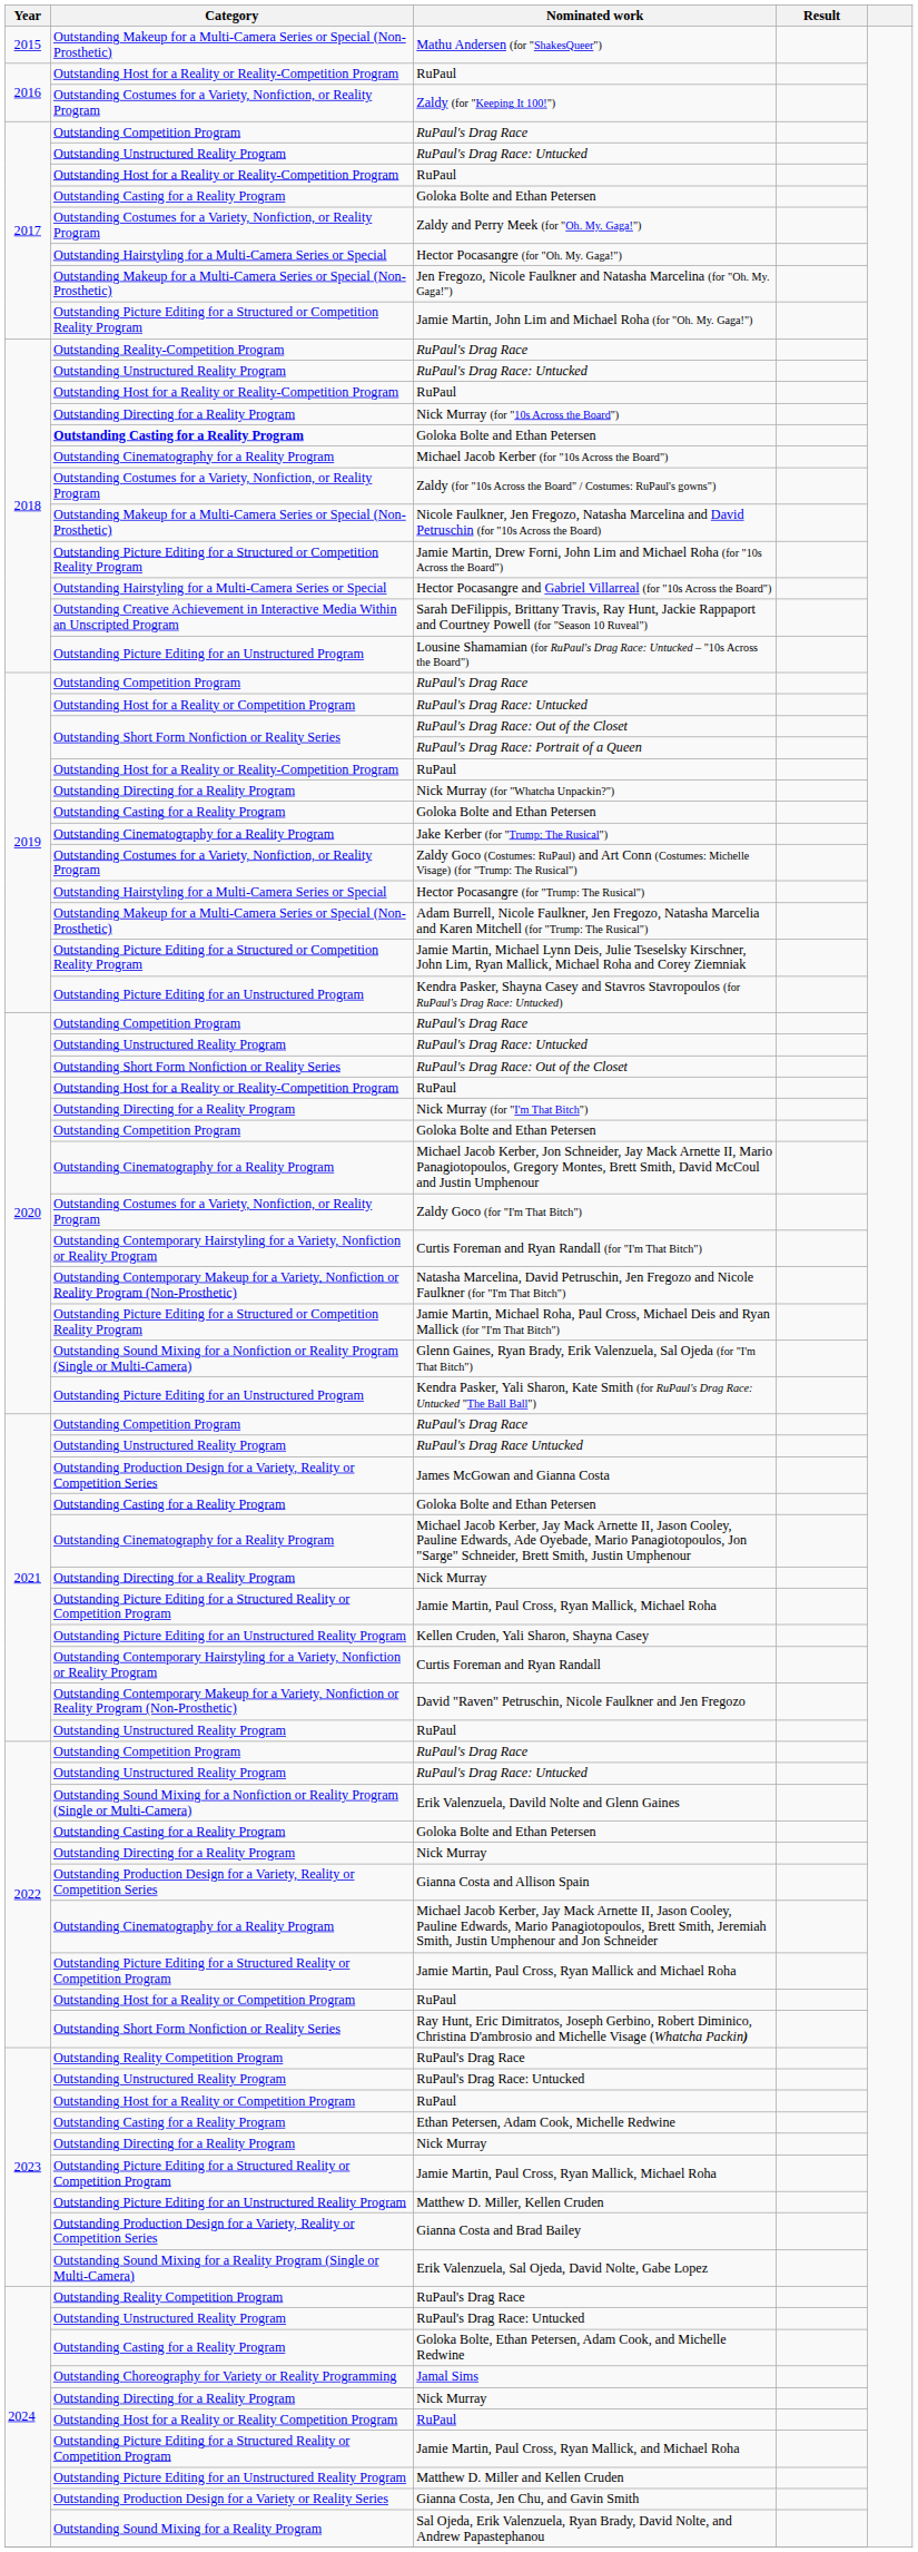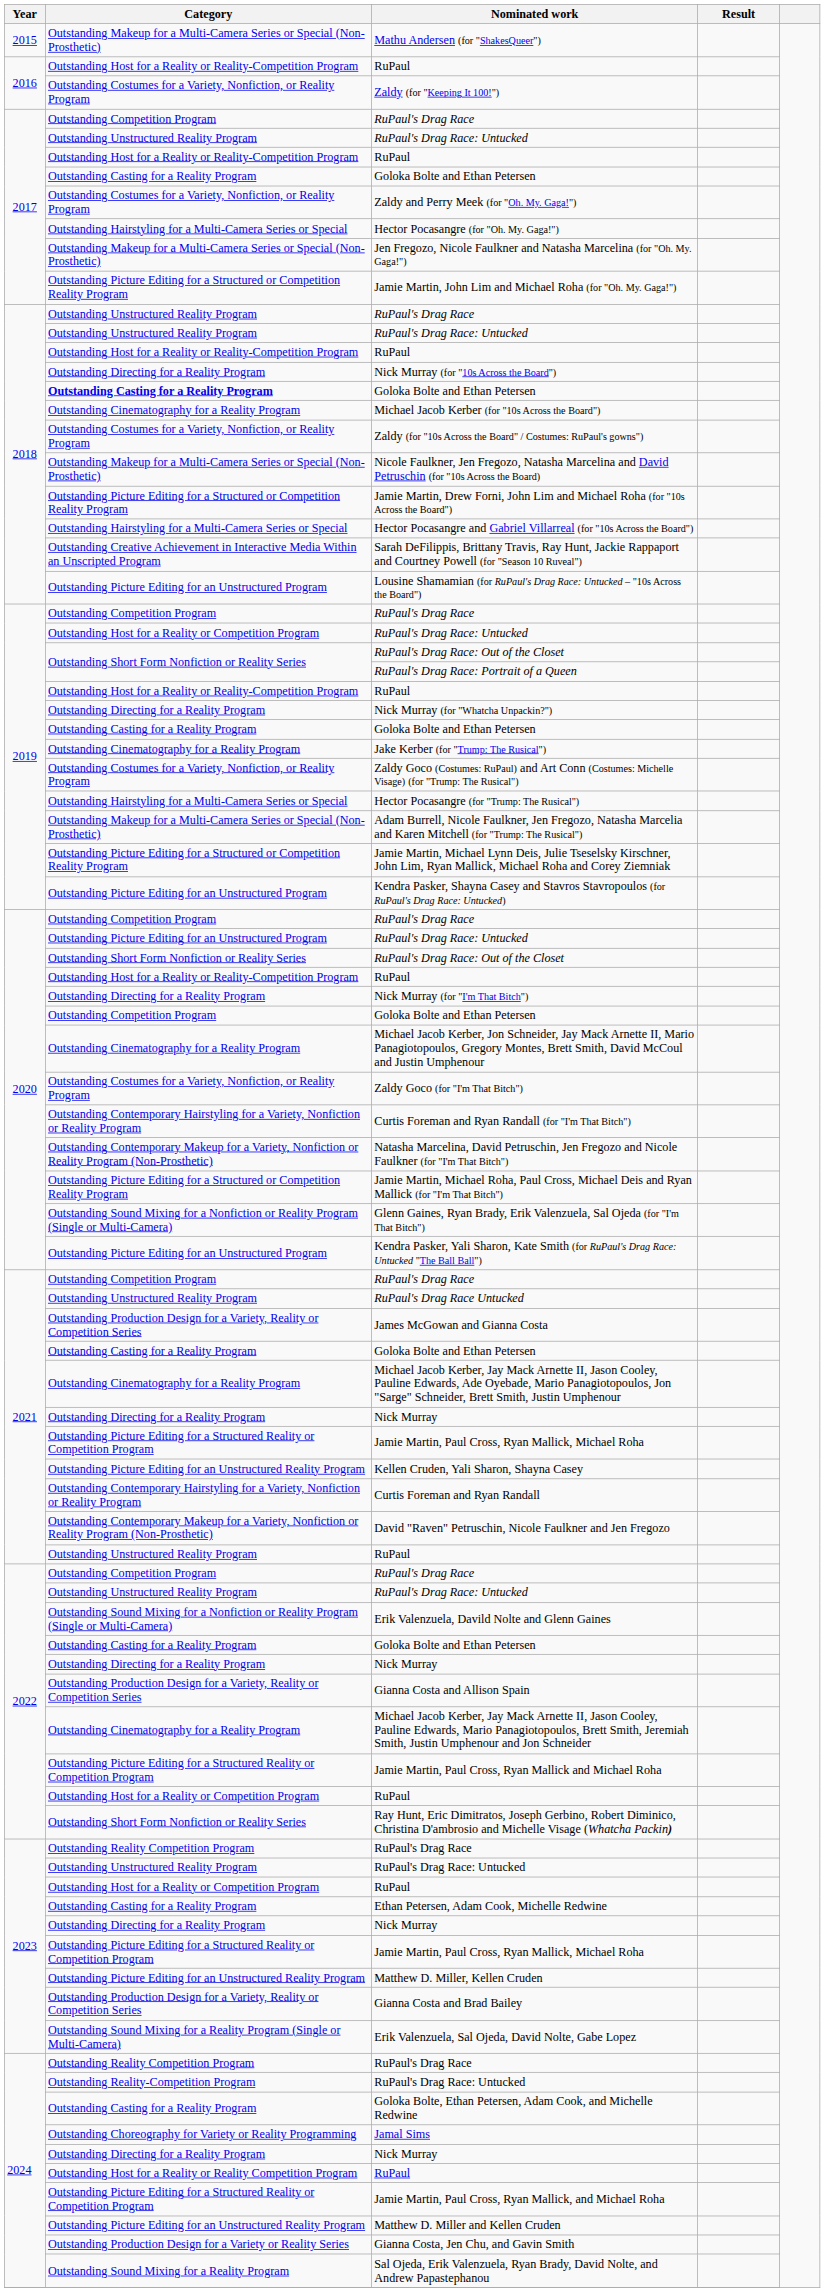 <table class="wikitable" style="width:85%;">
 <tr>
 <th width=5%>Year</th>
 <th style="width:40%;">Category</th>
 <th style="width:40%;">Nominated work</th>
 <th style="width:10%;">Result</th>
 <th width=5%></th>
 </tr>
 <tr>
 <td style="text-align: center;"><a href='#'>2015</a></td>
 <td><a href='#'>Outstanding Makeup for a Multi-Camera Series or Special (Non-Prosthetic)</a></td>
 <td><a href='#'>Mathu Andersen</a> <small>(for "<a href='#'>ShakesQueer</a>")</small></td>
 <td></td>
 <td rowspan="90" style="text-align: center;"> <br>  <br> </td>
 </tr>
 <tr>
 <td rowspan="2" style="text-align: center;"><a href='#'>2016</a></td>
 <td><a href='#'>Outstanding Host for a Reality or Reality-Competition Program</a></td>
 <td>RuPaul</td>
 <td></td>
 </tr>
 <tr>
 <td><a href='#'>Outstanding Costumes for a Variety, Nonfiction, or Reality Program</a></td>
 <td><a href='#'>Zaldy</a> <small>(for "<a href='#'>Keeping It 100!</a>")</small></td>
 <td></td>
 </tr>
 <tr>
 <td rowspan="8" style="text-align: center;"><a href='#'>2017</a></td>
 <td><a href='#'>Outstanding Competition Program</a></td>
 <td><em>RuPaul's Drag Race</em></td>
 <td></td>
 </tr>
 <tr>
 <td><a href='#'>Outstanding Unstructured Reality Program</a></td>
 <td><em>RuPaul's Drag Race: Untucked</em></td>
 <td></td>
 </tr>
 <tr>
 <td><a href='#'>Outstanding Host for a Reality or Reality-Competition Program</a></td>
 <td>RuPaul</td>
 <td></td>
 </tr>
 <tr>
 <td><a href='#'>Outstanding Casting for a Reality Program</a></td>
 <td>Goloka Bolte and Ethan Petersen</td>
 <td></td>
 </tr>
 <tr>
 <td><a href='#'>Outstanding Costumes for a Variety, Nonfiction, or Reality Program</a></td>
 <td>Zaldy and Perry Meek <small>(for "<a href='#'>Oh. My. Gaga!</a>")</small></td>
 <td></td>
 </tr>
 <tr>
 <td><a href='#'>Outstanding Hairstyling for a Multi-Camera Series or Special</a></td>
 <td>Hector Pocasangre <small>(for "Oh. My. Gaga!")</small></td>
 <td></td>
 </tr>
 <tr>
 <td><a href='#'>Outstanding Makeup for a Multi-Camera Series or Special (Non-Prosthetic)</a></td>
 <td>Jen Fregozo, Nicole Faulkner and Natasha Marcelina <small>(for "Oh. My. Gaga!")</small></td>
 <td></td>
 </tr>
 <tr>
 <td><a href='#'>Outstanding Picture Editing for a Structured or Competition Reality Program</a></td>
 <td>Jamie Martin, John Lim and Michael Roha <small>(for "Oh. My. Gaga!")</small></td>
 <td></td>
 </tr>
 <tr>
 <td rowspan="12" style="text-align: center;"><a href='#'>2018</a></td>
-<td><a href='#'>Outstanding Reality-Competition Program</a></td>
+<td><a href='#'>Outstanding Unstructured Reality Program</a></td>
 <td><em>RuPaul's Drag Race</em></td>
 <td></td>
 </tr>
 <tr>
 <td><a href='#'>Outstanding Unstructured Reality Program</a></td>
 <td><em>RuPaul's Drag Race: Untucked</em></td>
 <td></td>
 </tr>
 <tr>
 <td><a href='#'>Outstanding Host for a Reality or Reality-Competition Program</a></td>
 <td>RuPaul</td>
 <td></td>
 </tr>
 <tr>
 <td><a href='#'>Outstanding Directing for a Reality Program</a></td>
 <td>Nick Murray <small>(for "<a href='#'>10s Across the Board</a>")</small></td>
 <td></td>
 </tr>
 <tr>
 <td><strong><a href='#'>Outstanding Casting for a Reality Program</a></strong></td>
 <td>Goloka Bolte and Ethan Petersen</td>
 <td></td>
 </tr>
 <tr>
 <td><a href='#'>Outstanding Cinematography for a Reality Program</a></td>
 <td>Michael Jacob Kerber <small>(for "10s Across the Board")</small></td>
 <td></td>
 </tr>
 <tr>
 <td><a href='#'>Outstanding Costumes for a Variety, Nonfiction, or Reality Program</a></td>
 <td>Zaldy <small>(for "10s Across the Board" / Costumes: RuPaul's gowns")</small></td>
 <td></td>
 </tr>
 <tr>
 <td><a href='#'>Outstanding Makeup for a Multi-Camera Series or Special (Non-Prosthetic)</a></td>
 <td>Nicole Faulkner, Jen Fregozo, Natasha Marcelina and <a href='#'>David Petruschin</a> <small>(for "10s Across the Board)</small></td>
 <td></td>
 </tr>
 <tr>
 <td><a href='#'>Outstanding Picture Editing for a Structured or Competition Reality Program</a></td>
 <td>Jamie Martin, Drew Forni, John Lim and Michael Roha <small>(for "10s Across the Board")</small></td>
 <td></td>
 </tr>
 <tr>
 <td><a href='#'>Outstanding Hairstyling for a Multi-Camera Series or Special</a></td>
 <td>Hector Pocasangre and <a href='#'>Gabriel Villarreal</a> <small>(for "10s Across the Board")</small></td>
 <td></td>
 </tr>
 <tr>
 <td><a href='#'>Outstanding Creative Achievement in Interactive Media Within an Unscripted Program</a></td>
 <td>Sarah DeFilippis, Brittany Travis, Ray Hunt, Jackie Rappaport and Courtney Powell <small>(for "Season 10 Ruveal")</small></td>
 <td></td>
 </tr>
 <tr>
 <td><a href='#'>Outstanding Picture Editing for an Unstructured Program</a></td>
 <td>Lousine Shamamian <small>(for <em>RuPaul's Drag Race: Untucked</em> – "10s Across the Board")</small></td>
 <td></td>
 </tr>
 <tr>
 <td rowspan="13" style="text-align: center;"><a href='#'>2019</a></td>
 <td><a href='#'>Outstanding Competition Program</a></td>
 <td><em>RuPaul's Drag Race</em></td>
 <td></td>
 </tr>
 <tr>
 <td><a href='#'>Outstanding Host for a Reality or Competition Program</a></td>
 <td><em>RuPaul's Drag Race: Untucked</em></td>
 <td></td>
 </tr>
 <tr>
 <td rowspan="2"><a href='#'>Outstanding Short Form Nonfiction or Reality Series</a></td>
 <td><em>RuPaul's Drag Race: Out of the Closet</em></td>
 <td></td>
 </tr>
 <tr>
 <td><em>RuPaul's Drag Race: Portrait of a Queen</em></td>
 <td></td>
 </tr>
 <tr>
 <td><a href='#'>Outstanding Host for a Reality or Reality-Competition Program</a></td>
 <td>RuPaul</td>
 <td></td>
 </tr>
 <tr>
 <td><a href='#'>Outstanding Directing for a Reality Program</a></td>
 <td>Nick Murray <small>(for "Whatcha Unpackin?")</small></td>
 <td></td>
 </tr>
 <tr>
 <td><a href='#'>Outstanding Casting for a Reality Program</a></td>
 <td>Goloka Bolte and Ethan Petersen</td>
 <td></td>
 </tr>
 <tr>
 <td><a href='#'>Outstanding Cinematography for a Reality Program</a></td>
 <td>Jake Kerber <small>(for "<a href='#'>Trump: The Rusical</a>")</small></td>
 <td></td>
 </tr>
 <tr>
 <td><a href='#'>Outstanding Costumes for a Variety, Nonfiction, or Reality Program</a></td>
 <td>Zaldy Goco <small>(Costumes: RuPaul)</small> and Art Conn <small>(Costumes: Michelle Visage)</small> <small>(for "Trump: The Rusical")</small></td>
 <td></td>
 </tr>
 <tr>
 <td><a href='#'>Outstanding Hairstyling for a Multi-Camera Series or Special</a></td>
 <td>Hector Pocasangre <small>(for "Trump: The Rusical")</small></td>
 <td></td>
 </tr>
 <tr>
 <td><a href='#'>Outstanding Makeup for a Multi-Camera Series or Special (Non-Prosthetic)</a></td>
 <td>Adam Burrell, Nicole Faulkner, Jen Fregozo, Natasha Marcelia and Karen Mitchell <small>(for "Trump: The Rusical")</small></td>
 <td></td>
 </tr>
 <tr>
 <td><a href='#'>Outstanding Picture Editing for a Structured or Competition Reality Program</a></td>
 <td>Jamie Martin, Michael Lynn Deis, Julie Tseselsky Kirschner, John Lim, Ryan Mallick, Michael Roha and Corey Ziemniak</td>
 <td></td>
 </tr>
 <tr>
 <td><a href='#'>Outstanding Picture Editing for an Unstructured Program</a></td>
 <td>Kendra Pasker, Shayna Casey and Stavros Stavropoulos <small>(for <em>RuPaul's Drag Race: Untucked</em>)</small></td>
 <td></td>
 </tr>
 <tr>
 <td rowspan="13" style="text-align: center;"><a href='#'>2020</a></td>
 <td><a href='#'>Outstanding Competition Program</a></td>
 <td><em>RuPaul's Drag Race</em></td>
 <td></td>
 </tr>
 <tr>
-<td><a href='#'>Outstanding Unstructured Reality Program</a></td>
+<td><a href='#'>Outstanding Picture Editing for an Unstructured Program</a></td>
 <td><em>RuPaul's Drag Race: Untucked</em></td>
 <td></td>
 </tr>
 <tr>
 <td><a href='#'>Outstanding Short Form Nonfiction or Reality Series</a></td>
 <td><em>RuPaul's Drag Race: Out of the Closet</em></td>
 <td></td>
 </tr>
 <tr>
 <td><a href='#'>Outstanding Host for a Reality or Reality-Competition Program</a></td>
 <td>RuPaul</td>
 <td></td>
 </tr>
 <tr>
 <td><a href='#'>Outstanding Directing for a Reality Program</a></td>
 <td>Nick Murray <small>(for "<a href='#'>I'm That Bitch</a>")</small></td>
 <td></td>
 </tr>
 <tr>
 <td><a href='#'>Outstanding Competition Program</a></td>
 <td>Goloka Bolte and Ethan Petersen</td>
 <td></td>
 </tr>
 <tr>
 <td><a href='#'>Outstanding Cinematography for a Reality Program</a></td>
 <td>Michael Jacob Kerber, Jon Schneider, Jay Mack Arnette II, Mario Panagiotopoulos, Gregory Montes, Brett Smith, David McCoul and Justin Umphenour</td>
 <td></td>
 </tr>
 <tr>
 <td><a href='#'>Outstanding Costumes for a Variety, Nonfiction, or Reality Program</a></td>
 <td>Zaldy Goco <small>(for "I'm That Bitch")</small></td>
 <td></td>
 </tr>
 <tr>
 <td><a href='#'>Outstanding Contemporary Hairstyling for a Variety, Nonfiction or Reality Program</a></td>
 <td>Curtis Foreman and Ryan Randall <small>(for "I'm That Bitch")</small></td>
 <td></td>
 </tr>
 <tr>
 <td><a href='#'>Outstanding Contemporary Makeup for a Variety, Nonfiction or Reality Program (Non-Prosthetic)</a></td>
 <td>Natasha Marcelina, David Petruschin, Jen Fregozo and Nicole Faulkner <small>(for "I'm That Bitch")</small></td>
 <td></td>
 </tr>
 <tr>
 <td><a href='#'>Outstanding Picture Editing for a Structured or Competition Reality Program</a></td>
 <td>Jamie Martin, Michael Roha, Paul Cross, Michael Deis and Ryan Mallick <small>(for "I'm That Bitch")</small></td>
 <td></td>
 </tr>
 <tr>
 <td><a href='#'>Outstanding Sound Mixing for a Nonfiction or Reality Program (Single or Multi-Camera)</a></td>
 <td>Glenn Gaines, Ryan Brady, Erik Valenzuela, Sal Ojeda <small>(for "I'm That Bitch")</small></td>
 <td></td>
 </tr>
 <tr>
 <td><a href='#'>Outstanding Picture Editing for an Unstructured Program</a></td>
 <td>Kendra Pasker, Yali Sharon, Kate Smith <small>(for <em>RuPaul's Drag Race: Untucked</em> "<a href='#'>The Ball Ball</a>")</small></td>
 <td></td>
 </tr>
 <tr>
 <td rowspan="11" style="text-align: center;"><a href='#'>2021</a></td>
 <td><a href='#'>Outstanding Competition Program</a></td>
 <td><em>RuPaul's Drag Race</em></td>
 <td></td>
 </tr>
 <tr>
 <td><a href='#'>Outstanding Unstructured Reality Program</a></td>
 <td><em>RuPaul's Drag Race Untucked</em></td>
 <td></td>
 </tr>
 <tr>
 <td><a href='#'>Outstanding Production Design for a Variety, Reality or Competition Series</a></td>
 <td>James McGowan and Gianna Costa </td>
 <td></td>
 </tr>
 <tr>
 <td><a href='#'>Outstanding Casting for a Reality Program</a></td>
 <td>Goloka Bolte and Ethan Petersen</td>
 <td></td>
 </tr>
 <tr>
 <td><a href='#'>Outstanding Cinematography for a Reality Program</a></td>
 <td>Michael Jacob Kerber, Jay Mack Arnette II, Jason Cooley, Pauline Edwards, Ade Oyebade, Mario Panagiotopoulos, Jon "Sarge" Schneider, Brett Smith, Justin Umphenour</td>
 <td></td>
 </tr>
 <tr>
 <td><a href='#'>Outstanding Directing for a Reality Program</a></td>
 <td>Nick Murray </td>
 <td></td>
 </tr>
 <tr>
 <td><a href='#'>Outstanding Picture Editing for a Structured Reality or Competition Program</a></td>
 <td>Jamie Martin, Paul Cross, Ryan Mallick, Michael Roha </td>
 <td></td>
 </tr>
 <tr>
 <td><a href='#'>Outstanding Picture Editing for an Unstructured Reality Program</a></td>
 <td>Kellen Cruden, Yali Sharon, Shayna Casey </td>
 <td></td>
 </tr>
 <tr>
 <td><a href='#'>Outstanding Contemporary Hairstyling for a Variety, Nonfiction or Reality Program</a></td>
 <td>Curtis Foreman and Ryan Randall </td>
 <td></td>
 </tr>
 <tr>
 <td><a href='#'>Outstanding Contemporary Makeup for a Variety, Nonfiction or Reality Program (Non-Prosthetic)</a></td>
 <td>David "Raven" Petruschin, Nicole Faulkner and Jen Fregozo </td>
 <td></td>
 </tr>
 <tr>
 <td><a href='#'>Outstanding Unstructured Reality Program</a></td>
 <td>RuPaul</td>
 <td></td>
 </tr>
 <tr>
 <td rowspan="10" style="text-align: center;"><a href='#'>2022</a></td>
 <td><a href='#'>Outstanding Competition Program</a></td>
 <td><em>RuPaul's Drag Race</em></td>
 <td></td>
 </tr>
 <tr>
 <td><a href='#'>Outstanding Unstructured Reality Program</a></td>
 <td><em>RuPaul's Drag Race: Untucked</em></td>
 <td></td>
 </tr>
 <tr>
 <td><a href='#'>Outstanding Sound Mixing for a Nonfiction or Reality Program (Single or Multi-Camera)</a></td>
 <td>Erik Valenzuela, Davild Nolte and Glenn Gaines </td>
 <td></td>
 </tr>
 <tr>
 <td><a href='#'>Outstanding Casting for a Reality Program</a></td>
 <td>Goloka Bolte and Ethan Petersen</td>
 <td></td>
 </tr>
 <tr>
 <td><a href='#'>Outstanding Directing for a Reality Program</a></td>
 <td>Nick Murray </td>
 <td></td>
 </tr>
 <tr>
 <td><a href='#'>Outstanding Production Design for a Variety, Reality or Competition Series</a></td>
 <td>Gianna Costa and Allison Spain </td>
 <td></td>
 </tr>
 <tr>
 <td><a href='#'>Outstanding Cinematography for a Reality Program</a></td>
 <td>Michael Jacob Kerber, Jay Mack Arnette II, Jason Cooley, Pauline Edwards, Mario Panagiotopoulos, Brett Smith, Jeremiah Smith, Justin Umphenour and Jon Schneider</td>
 <td></td>
 </tr>
 <tr>
 <td><a href='#'>Outstanding Picture Editing for a Structured Reality or Competition Program</a></td>
 <td>Jamie Martin, Paul Cross, Ryan Mallick and Michael Roha </td>
 <td></td>
 </tr>
 <tr>
 <td><a href='#'>Outstanding Host for a Reality or Competition Program</a></td>
 <td>RuPaul</td>
 <td></td>
 </tr>
 <tr>
 <td><a href='#'>Outstanding Short Form Nonfiction or Reality Series</a></td>
 <td>Ray Hunt, Eric Dimitratos, Joseph Gerbino, Robert Diminico, Christina D'ambrosio and Michelle Visage (<em>Whatcha Packin<strong>)</td>
 <td></td>
 </tr>
 <tr>
 <td rowspan="9" style="text-align: center;"><a href='#'>2023</a></td>
 <td><a href='#'>Outstanding Reality Competition Program</a></td>
 <td></em>RuPaul's Drag Race<em></td>
 <td></td>
 </tr>
 <tr>
 <td><a href='#'>Outstanding Unstructured Reality Program</a></td>
 <td></em>RuPaul's Drag Race: Untucked<em></td>
 <td></td>
 </tr>
 <tr>
 <td><a href='#'>Outstanding Host for a Reality or Competition Program</a></td>
 <td>RuPaul</td>
 <td></td>
 </tr>
 <tr>
 <td><a href='#'>Outstanding Casting for a Reality Program</a></td>
 <td>Ethan Petersen, Adam Cook, Michelle Redwine</td>
 <td></td>
 </tr>
 <tr>
 <td><a href='#'>Outstanding Directing for a Reality Program</a></td>
 <td>Nick Murray </td>
 <td></td>
 </tr>
 <tr>
 <td><a href='#'>Outstanding Picture Editing for a Structured Reality or Competition Program</a></td>
 <td>Jamie Martin, Paul Cross, Ryan Mallick, Michael Roha </td>
 <td></td>
 </tr>
 <tr>
 <td><a href='#'>Outstanding Picture Editing for an Unstructured Reality Program</a></td>
 <td>Matthew D. Miller, Kellen Cruden  </td>
 <td></td>
 </tr>
 <tr>
 <td><a href='#'>Outstanding Production Design for a Variety, Reality or Competition Series</a></td>
 <td>Gianna Costa and Brad Bailey </td>
 <td></td>
 </tr>
 <tr>
 <td><a href='#'>Outstanding Sound Mixing for a Reality Program (Single or Multi-Camera)</a></td>
 <td>Erik Valenzuela, Sal Ojeda, David Nolte, Gabe Lopez </td>
 <td></td>
 </tr>
 <tr>
 <td rowspan="10"><a href='#'>2024</a></td>
 <td><a href='#'>Outstanding Reality Competition Program</a></td>
 <td></em>RuPaul's Drag Race<em></td>
 <td></td>
 </tr>
 <tr>
-<td><a href='#'>Outstanding Unstructured Reality Program</a></td>
+<td><a href='#'>Outstanding Reality-Competition Program</a></td>
 <td></em>RuPaul's Drag Race: Untucked<em></td>
 <td></td>
 </tr>
 <tr>
 <td><a href='#'>Outstanding Casting for a Reality Program</a></td>
 <td>Goloka Bolte, Ethan Petersen, Adam Cook, and Michelle Redwine</td>
 <td></td>
 </tr>
 <tr>
 <td><a href='#'>Outstanding Choreography for Variety or Reality Programming</a></td>
 <td><a href='#'>Jamal Sims</a> </td>
 <td></td>
 </tr>
 <tr>
 <td><a href='#'>Outstanding Directing for a Reality Program</a></td>
 <td>Nick Murray </td>
 <td></td>
 </tr>
 <tr>
 <td><a href='#'>Outstanding Host for a Reality or Reality Competition Program</a></td>
 <td><a href='#'>RuPaul</a></td>
 <td></td>
 </tr>
 <tr>
 <td><a href='#'>Outstanding Picture Editing for a Structured Reality or Competition Program</a></td>
 <td>Jamie Martin, Paul Cross, Ryan Mallick, and Michael Roha</td>
 <td></td>
 </tr>
 <tr>
 <td><a href='#'>Outstanding Picture Editing for an Unstructured Reality Program</a></td>
 <td>Matthew D. Miller and Kellen Cruden </td>
 <td></td>
 </tr>
 <tr>
 <td><a href='#'>Outstanding Production Design for a Variety or Reality Series</a></td>
 <td>Gianna Costa, Jen Chu, and Gavin Smith </td>
 <td></td>
 </tr>
 <tr>
 <td><a href='#'>Outstanding Sound Mixing for a Reality Program</a></td>
 <td>Sal Ojeda, Erik Valenzuela, Ryan Brady, David Nolte, and Andrew Papastephanou</td>
 <td></td>
 </tr>
 <tr>
 </tr>
 </table>
